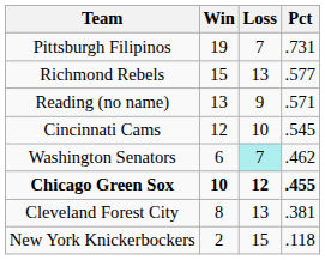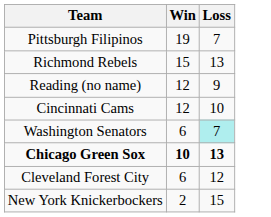 <table class="wikitable" style="text-align:center">
 <tr>
 <th>Team</th>
 <th>Win</th>
 <th>Loss</th>
-<th>Pct</th>
 </tr>
 <tr>
 <td>Pittsburgh Filipinos</td>
 <td>19</td>
 <td>7</td>
-<td>.731</td>
 </tr>
 <tr>
 <td>Richmond Rebels</td>
 <td>15</td>
 <td>13</td>
-<td>.577</td>
 </tr>
 <tr>
 <td>Reading (no name)</td>
-<td>13</td>
+<td>12</td>
 <td>9</td>
-<td>.571</td>
 </tr>
 <tr>
 <td>Cincinnati Cams</td>
 <td>12</td>
 <td>10</td>
-<td>.545</td>
 </tr>
 <tr>
 <td>Washington Senators</td>
 <td>6</td>
 <td style="background: paleturquoise;">7</td>
-<td>.462</td>
 </tr>
 <tr>
 <td><strong>Chicago Green Sox</strong></td>
 <td><strong>10</strong></td>
-<td><strong>12</strong></td>
-<td><strong>.455</strong></td>
+<td><strong>13</strong></td>
 </tr>
 <tr>
 <td>Cleveland Forest City</td>
-<td>8</td>
-<td>13</td>
-<td>.381</td>
+<td>6</td>
+<td>12</td>
 </tr>
 <tr>
 <td>New York Knickerbockers</td>
 <td>2</td>
 <td>15</td>
-<td>.118</td>
 </tr>
 </table>
